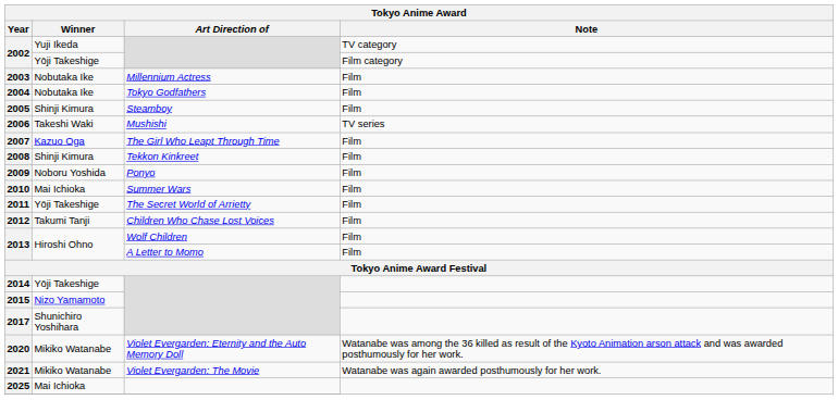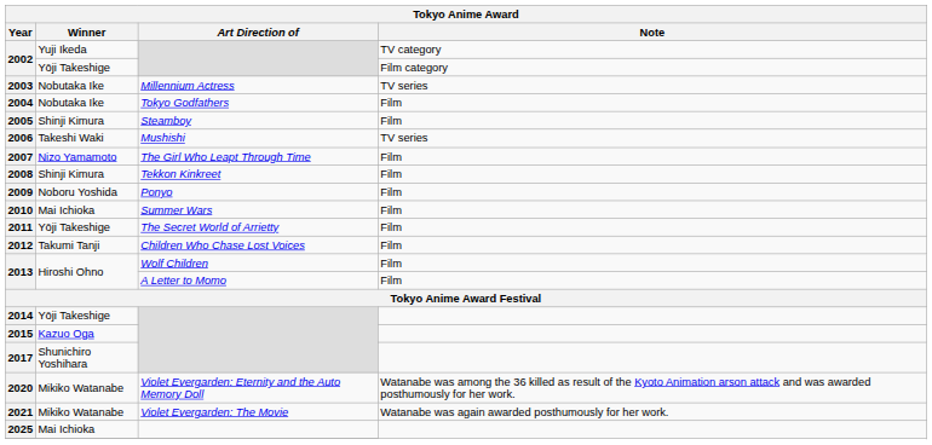 <table class="wikitable" style="font-size: 95%;">
 <tr>
 <th colspan="4">Tokyo Anime Award</th>
 </tr>
 <tr>
 <th>Year</th>
 <th>Winner</th>
 <th><em>Art Direction of</em></th>
 <th>Note</th>
 </tr>
 <tr>
 <th rowspan="2">2002</th>
 <td>Yuji Ikeda</td>
 <td rowspan="2" bgcolor="#DDDDDD"></td>
 <td>TV category</td>
 </tr>
 <tr>
 <td>Yōji Takeshige</td>
 <td>Film category</td>
 </tr>
 <tr>
 <th>2003</th>
 <td>Nobutaka Ike</td>
 <td><em><a href='#'>Millennium Actress</a></em></td>
-<td>Film</td>
+<td>TV series</td>
 </tr>
 <tr>
 <th>2004</th>
 <td>Nobutaka Ike</td>
 <td><em><a href='#'>Tokyo Godfathers</a></em></td>
 <td>Film</td>
 </tr>
 <tr>
 <th>2005</th>
 <td>Shinji Kimura</td>
 <td><em><a href='#'>Steamboy</a></em></td>
 <td>Film</td>
 </tr>
 <tr>
 <th>2006</th>
 <td>Takeshi Waki</td>
 <td><em><a href='#'>Mushishi</a></em></td>
 <td>TV series</td>
 </tr>
 <tr>
 <th>2007</th>
-<td><a href='#'>Kazuo Oga</a></td>
+<td><a href='#'>Nizo Yamamoto</a></td>
 <td><em><a href='#'>The Girl Who Leapt Through Time</a></em></td>
 <td>Film</td>
 </tr>
 <tr>
 <th>2008</th>
 <td>Shinji Kimura</td>
 <td><em><a href='#'>Tekkon Kinkreet</a></em></td>
 <td>Film</td>
 </tr>
 <tr>
 <th>2009</th>
 <td>Noboru Yoshida</td>
 <td><em><a href='#'>Ponyo</a></em></td>
 <td>Film</td>
 </tr>
 <tr>
 <th>2010</th>
 <td>Mai Ichioka</td>
 <td><em><a href='#'>Summer Wars</a></em></td>
 <td>Film</td>
 </tr>
 <tr>
 <th>2011</th>
 <td>Yōji Takeshige</td>
 <td><em><a href='#'>The Secret World of Arrietty</a></em></td>
 <td>Film</td>
 </tr>
 <tr>
 <th>2012</th>
 <td>Takumi Tanji</td>
 <td><em><a href='#'>Children Who Chase Lost Voices</a></em></td>
 <td>Film</td>
 </tr>
 <tr>
 <th rowspan="2">2013</th>
 <td rowspan="2">Hiroshi Ohno</td>
 <td><em><a href='#'>Wolf Children</a></em></td>
 <td>Film</td>
 </tr>
 <tr>
 <td><em><a href='#'>A Letter to Momo</a></em></td>
 <td>Film</td>
 </tr>
 <tr>
 <th colspan="4">Tokyo Anime Award Festival</th>
 </tr>
 <tr>
 <th>2014</th>
 <td>Yōji Takeshige</td>
 <td rowspan="3" bgcolor="#DDDDDD"></td>
 <td></td>
 </tr>
 <tr>
 <th>2015</th>
-<td><a href='#'>Nizo Yamamoto</a></td>
+<td><a href='#'>Kazuo Oga</a></td>
 <td></td>
 </tr>
 <tr>
 <th>2017</th>
 <td>Shunichiro Yoshihara</td>
 <td></td>
 </tr>
 <tr>
 <th>2020</th>
 <td>Mikiko Watanabe</td>
 <td><em><a href='#'>Violet Evergarden: Eternity and the Auto Memory Doll</a></em></td>
 <td>Watanabe was among the 36 killed as result of the <a href='#'>Kyoto Animation arson attack</a> and was awarded posthumously for her work.</td>
 </tr>
 <tr>
 <th>2021</th>
 <td>Mikiko Watanabe</td>
 <td><em><a href='#'>Violet Evergarden: The Movie</a></em></td>
 <td>Watanabe was again awarded posthumously for her work.</td>
 </tr>
 <tr>
 <th>2025</th>
 <td>Mai Ichioka</td>
 <td></td>
 </tr>
 <tr>
 </tr>
 </table>
